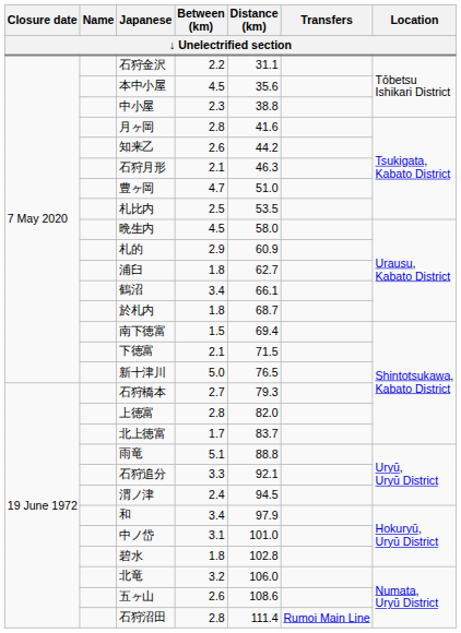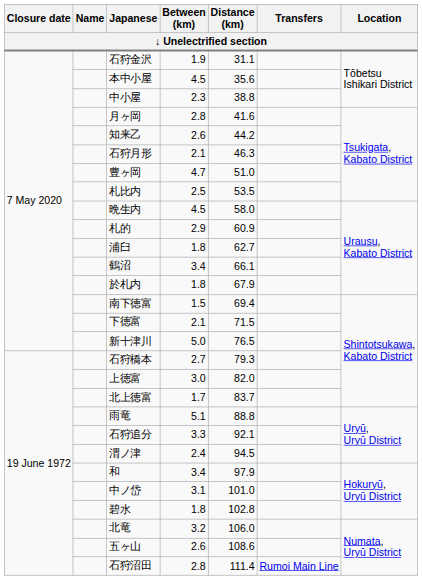 <table class="wikitable" rules="all">
 <tr>
 <th>Closure date</th>
 <th>Name</th>
 <th>Japanese</th>
 <th>Between<br>(km)</th>
 <th>Distance<br>(km)</th>
 <th>Transfers</th>
 <th>Location</th>
 </tr>
 <tr>
 <th colspan="7">↓ Unelectrified section</th>
 </tr>
 <tr style="border-top:grey 3px solid;">
 <td rowspan="16">7 May 2020</td>
 <td></td>
 <td>石狩金沢</td>
-<td style="text-align:right;">2.2</td>
+<td style="text-align:right;">1.9</td>
 <td style="text-align:right;">31.1</td>
 <td></td>
 <td rowspan="3">Tōbetsu<br>Ishikari District</td>
 </tr>
 <tr>
 <td></td>
 <td>本中小屋</td>
 <td style="text-align:right;">4.5</td>
 <td style="text-align:right;">35.6</td>
 <td></td>
 </tr>
 <tr>
 <td></td>
 <td>中小屋</td>
 <td style="text-align:right;">2.3</td>
 <td style="text-align:right;">38.8</td>
 <td></td>
 </tr>
 <tr>
 <td></td>
 <td>月ヶ岡</td>
 <td style="text-align:right;">2.8</td>
 <td style="text-align:right;">41.6</td>
 <td></td>
 <td rowspan="5"><a href='#'>Tsukigata</a>,<br><a href='#'>Kabato District</a></td>
 </tr>
 <tr>
 <td></td>
 <td>知来乙</td>
 <td style="text-align:right;">2.6</td>
 <td style="text-align:right;">44.2</td>
 <td></td>
 </tr>
 <tr>
 <td></td>
 <td>石狩月形</td>
 <td style="text-align:right;">2.1</td>
 <td style="text-align:right;">46.3</td>
 <td></td>
 </tr>
 <tr>
 <td></td>
 <td>豊ヶ岡</td>
 <td style="text-align:right;">4.7</td>
 <td style="text-align:right;">51.0</td>
 <td></td>
 </tr>
 <tr>
 <td></td>
 <td>札比内</td>
 <td style="text-align:right;">2.5</td>
 <td style="text-align:right;">53.5</td>
 <td></td>
 </tr>
 <tr>
 <td></td>
 <td>晩生内</td>
 <td style="text-align:right;">4.5</td>
 <td style="text-align:right;">58.0</td>
 <td></td>
 <td rowspan="5"><a href='#'>Urausu</a>,<br><a href='#'>Kabato District</a></td>
 </tr>
 <tr>
 <td></td>
 <td>札的</td>
 <td style="text-align:right;">2.9</td>
 <td style="text-align:right;">60.9</td>
 <td></td>
 </tr>
 <tr>
 <td></td>
 <td>浦臼</td>
 <td style="text-align:right;">1.8</td>
 <td style="text-align:right;">62.7</td>
 <td></td>
 </tr>
 <tr>
 <td></td>
 <td>鶴沼</td>
 <td style="text-align:right;">3.4</td>
 <td style="text-align:right;">66.1</td>
 <td></td>
 </tr>
 <tr>
 <td></td>
 <td>於札内</td>
 <td style="text-align:right;">1.8</td>
-<td style="text-align:right;">68.7</td>
+<td style="text-align:right;">67.9</td>
 <td></td>
 </tr>
 <tr>
 <td></td>
 <td>南下徳富</td>
 <td style="text-align:right;">1.5</td>
 <td style="text-align:right;">69.4</td>
 <td></td>
 <td rowspan="6"><a href='#'>Shintotsukawa</a>,<br><a href='#'>Kabato District</a></td>
 </tr>
 <tr>
 <td></td>
 <td>下徳富</td>
 <td style="text-align:right;">2.1</td>
 <td style="text-align:right;">71.5</td>
 <td></td>
 </tr>
 <tr>
 <td></td>
 <td>新十津川</td>
 <td style="text-align:right;">5.0</td>
 <td style="text-align:right;">76.5</td>
 <td></td>
 </tr>
 <tr>
 <td rowspan="12">19 June 1972</td>
 <td></td>
 <td>石狩橋本</td>
 <td style="text-align:right;">2.7</td>
 <td style="text-align:right;">79.3</td>
 <td></td>
 </tr>
 <tr>
 <td></td>
 <td>上徳富</td>
-<td style="text-align:right;">2.8</td>
+<td style="text-align:right;">3.0</td>
 <td style="text-align:right;">82.0</td>
 <td></td>
 </tr>
 <tr>
 <td></td>
 <td>北上徳富</td>
 <td style="text-align:right;">1.7</td>
 <td style="text-align:right;">83.7</td>
 <td></td>
 </tr>
 <tr>
 <td></td>
 <td>雨竜</td>
 <td style="text-align:right;">5.1</td>
 <td style="text-align:right;">88.8</td>
 <td></td>
 <td rowspan="3"><a href='#'>Uryū</a>,<br><a href='#'>Uryū District</a></td>
 </tr>
 <tr>
 <td></td>
 <td>石狩追分</td>
 <td style="text-align:right;">3.3</td>
 <td style="text-align:right;">92.1</td>
 <td></td>
 </tr>
 <tr>
 <td></td>
 <td>渭ノ津</td>
 <td style="text-align:right;">2.4</td>
 <td style="text-align:right;">94.5</td>
 <td></td>
 </tr>
 <tr>
 <td></td>
 <td>和</td>
 <td style="text-align:right;">3.4</td>
 <td style="text-align:right;">97.9</td>
 <td></td>
 <td rowspan="3"><a href='#'>Hokuryū</a>,<br><a href='#'>Uryū District</a></td>
 </tr>
 <tr>
 <td></td>
 <td>中ノ岱</td>
 <td style="text-align:right;">3.1</td>
 <td style="text-align:right;">101.0</td>
 <td></td>
 </tr>
 <tr>
 <td></td>
 <td>碧水</td>
 <td style="text-align:right;">1.8</td>
 <td style="text-align:right;">102.8</td>
 <td></td>
 </tr>
 <tr>
 <td></td>
 <td>北竜</td>
 <td style="text-align:right;">3.2</td>
 <td style="text-align:right;">106.0</td>
 <td></td>
 <td rowspan="3"><a href='#'>Numata</a>,<br><a href='#'>Uryū District</a></td>
 </tr>
 <tr>
 <td></td>
 <td>五ヶ山</td>
 <td style="text-align:right;">2.6</td>
 <td style="text-align:right;">108.6</td>
 <td></td>
 </tr>
 <tr>
 <td></td>
 <td>石狩沼田</td>
 <td style="text-align:right;">2.8</td>
 <td style="text-align:right;">111.4</td>
 <td> <a href='#'>Rumoi Main Line</a></td>
 </tr>
 </table>
